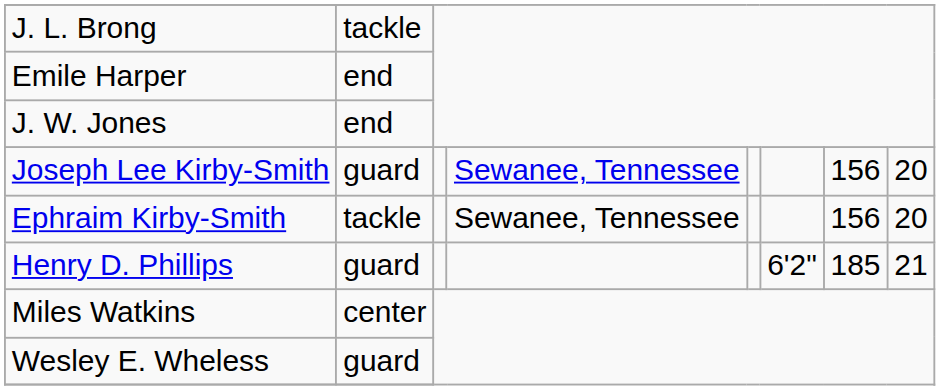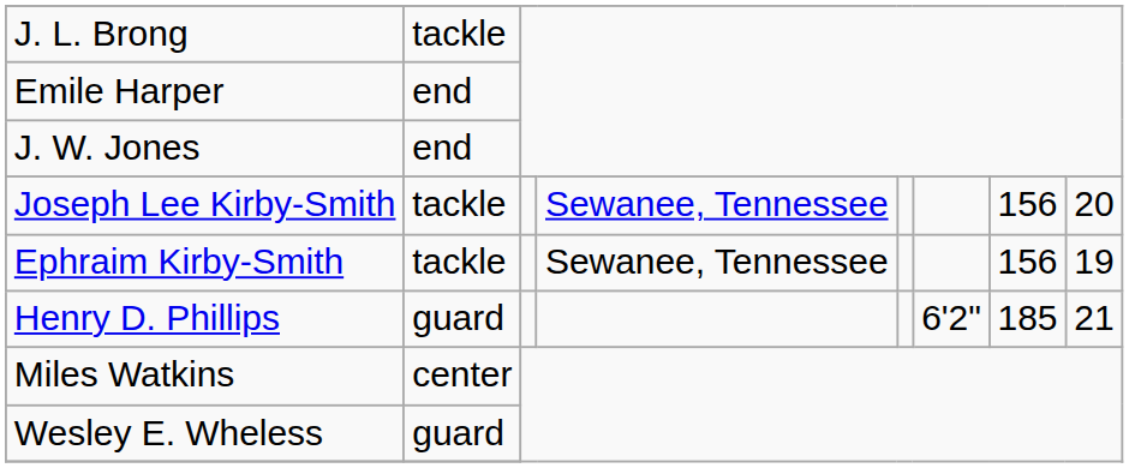 <table class="wikitable">
 <tr>
 </tr>
 <tr>
 <td>J. L. Brong</td>
 <td>tackle</td>
 </tr>
 <tr>
 <td>Emile Harper</td>
 <td>end</td>
 </tr>
 <tr>
 <td>J. W. Jones</td>
 <td>end</td>
 </tr>
 <tr>
 <td><a href='#'>Joseph Lee Kirby-Smith</a></td>
-<td>guard</td>
+<td>tackle</td>
 <td></td>
 <td><a href='#'>Sewanee, Tennessee</a></td>
 <td></td>
 <td></td>
 <td>156</td>
 <td>20</td>
 </tr>
 <tr>
 <td><a href='#'>Ephraim Kirby-Smith</a></td>
 <td>tackle</td>
 <td></td>
 <td>Sewanee, Tennessee</td>
 <td></td>
 <td></td>
 <td>156</td>
-<td>20</td>
+<td>19</td>
 </tr>
 <tr>
 <td><a href='#'>Henry D. Phillips</a></td>
 <td>guard</td>
 <td></td>
 <td></td>
 <td></td>
 <td>6'2"</td>
 <td>185</td>
 <td>21</td>
 </tr>
 <tr>
 <td>Miles Watkins</td>
 <td>center</td>
 </tr>
 <tr>
 <td>Wesley E. Wheless</td>
 <td>guard</td>
 </tr>
 <tr>
 </tr>
 </table>
